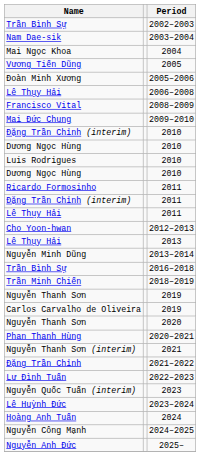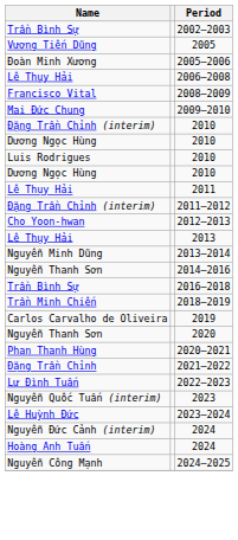 <table class="wikitable">
 <tr>
 <th>Name</th>
 <th></th>
 <th>Period</th>
 </tr>
 <tr>
 <td><a href='#'>Trần Bình Sự</a></td>
 <td align="center"></td>
 <td align="center">2002–2003</td>
-</tr>
-<tr>
-<td><a href='#'>Nam Dae-sik</a></td>
-<td align="center"></td>
-<td align="center">2003–2004</td>
-</tr>
-<tr>
-<td>Mai Ngọc Khoa</td>
-<td align="center"></td>
-<td align="center">2004</td>
 </tr>
 <tr>
 <td><a href='#'>Vương Tiến Dũng</a></td>
 <td align="center"></td>
 <td align="center">2005</td>
 </tr>
 <tr>
 <td>Đoàn Minh Xương</td>
 <td align="center"></td>
 <td align="center">2005–2006</td>
 </tr>
 <tr>
 <td><a href='#'>Lê Thụy Hải</a></td>
 <td align="center"></td>
 <td align="center">2006–2008</td>
 </tr>
 <tr>
 <td><a href='#'>Francisco Vital</a></td>
 <td align="center"></td>
 <td align="center">2008–2009</td>
 </tr>
 <tr>
 <td><a href='#'>Mai Đức Chung</a></td>
 <td align="center"></td>
 <td align="center">2009–2010</td>
 </tr>
 <tr>
 <td><a href='#'>Đặng Trần Chỉnh</a> <em>(interim)</em></td>
 <td align="center"></td>
 <td align="center">2010</td>
 </tr>
 <tr>
 <td>Dương Ngọc Hùng</td>
 <td align="center"></td>
 <td align="center">2010</td>
 </tr>
 <tr>
 <td>Luis Rodrigues</td>
 <td align="center"></td>
 <td align="center">2010</td>
 </tr>
 <tr>
 <td>Dương Ngọc Hùng</td>
 <td align="center"></td>
 <td align="center">2010</td>
 </tr>
 <tr>
-<td><a href='#'>Ricardo Formosinho</a></td>
+<td><a href='#'>Lê Thụy Hải</a></td>
 <td align="center"></td>
 <td align="center">2011</td>
 </tr>
 <tr>
 <td><a href='#'>Đặng Trần Chỉnh</a> <em>(interim)</em></td>
 <td align="center"></td>
-<td align="center">2011</td>
-</tr>
-<tr>
-<td><a href='#'>Lê Thụy Hải</a></td>
-<td align="center"></td>
-<td align="center">2011</td>
+<td align="center">2011–2012</td>
 </tr>
 <tr>
 <td><a href='#'>Cho Yoon-hwan</a></td>
 <td align="center"></td>
 <td align="center">2012–2013</td>
 </tr>
 <tr>
 <td><a href='#'>Lê Thụy Hải</a></td>
 <td align="center"></td>
 <td align="center">2013</td>
 </tr>
 <tr>
 <td>Nguyễn Minh Dũng</td>
 <td align="center"></td>
 <td align="center">2013–2014</td>
 </tr>
 <tr>
+<td>Nguyễn Thanh Sơn</td>
+<td align="center"></td>
+<td align="center">2014–2016</td>
+</tr>
+<tr>
 <td><a href='#'>Trần Bình Sự</a></td>
 <td align="center"></td>
 <td align="center">2016–2018</td>
 </tr>
 <tr>
 <td><a href='#'>Trần Minh Chiến</a></td>
 <td align="center"></td>
 <td align="center">2018–2019</td>
-</tr>
-<tr>
-<td>Nguyễn Thanh Sơn</td>
-<td align="center"></td>
-<td align="center">2019</td>
 </tr>
 <tr>
 <td>Carlos Carvalho de Oliveira</td>
 <td align="center"></td>
 <td align="center">2019</td>
 </tr>
 <tr>
 <td>Nguyễn Thanh Sơn</td>
 <td align="center"></td>
 <td align="center">2020</td>
 </tr>
 <tr>
 <td><a href='#'>Phan Thanh Hùng</a></td>
 <td align="center"></td>
 <td align="center">2020–2021</td>
-</tr>
-<tr>
-<td>Nguyễn Thanh Sơn <em>(interim)</em></td>
-<td align="center"></td>
-<td align="center">2021</td>
 </tr>
 <tr>
 <td><a href='#'>Đặng Trần Chỉnh</a></td>
 <td align="center"></td>
 <td align="center">2021–2022</td>
 </tr>
 <tr>
 <td><a href='#'>Lư Đình Tuấn</a></td>
 <td align="center"></td>
 <td align="center">2022–2023</td>
 </tr>
 <tr>
 <td>Nguyễn Quốc Tuấn <em>(interim)</em></td>
 <td align="center"></td>
 <td align="center">2023</td>
 </tr>
 <tr>
 <td><a href='#'>Lê Huỳnh Đức</a></td>
 <td align="center"></td>
 <td align="center">2023–2024</td>
 </tr>
 <tr>
+<td>Nguyễn Đức Cảnh <em>(interim)</em></td>
+<td align="center"></td>
+<td align="center">2024</td>
+</tr>
+<tr>
 <td><a href='#'>Hoàng Anh Tuấn</a></td>
 <td align="center"></td>
 <td align="center">2024</td>
 </tr>
 <tr>
 <td>Nguyễn Công Mạnh</td>
 <td align="center"></td>
 <td align="center">2024–2025</td>
 </tr>
 <tr>
-<td><a href='#'>Nguyễn Anh Đức</a></td>
-<td align="center"></td>
-<td align="center">2025–</td>
-</tr>
-<tr>
 </tr>
 </table>
